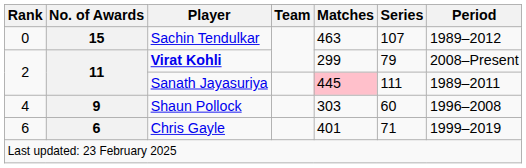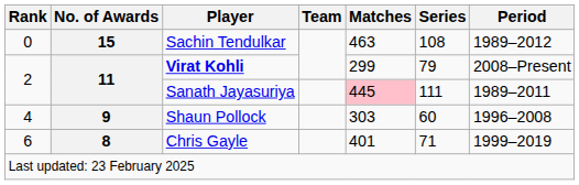 <table class="wikitable plainrowheaders sortable">
 <tr>
 <th>Rank</th>
 <th>No. of Awards</th>
 <th>Player</th>
 <th>Team</th>
 <th>Matches</th>
 <th>Series</th>
 <th>Period</th>
 </tr>
 <tr>
 <td align=center>0</td>
 <th>15</th>
 <td><a href='#'>Sachin Tendulkar</a></td>
 <td rowspan=2></td>
 <td>463</td>
-<td>107</td>
+<td>108</td>
 <td>1989–2012</td>
 </tr>
 <tr>
 <td align=center rowspan=2>2</td>
 <th rowspan=2>11</th>
 <td><strong><a href='#'>Virat Kohli</a></strong></td>
 <td>299</td>
 <td>79</td>
 <td>2008–Present</td>
 </tr>
 <tr>
 <td><a href='#'>Sanath Jayasuriya</a></td>
 <td></td>
 <td style="background: pink;">445</td>
 <td>111</td>
 <td>1989–2011</td>
 </tr>
 <tr>
 <td align=center>4</td>
 <th>9</th>
 <td><a href='#'>Shaun Pollock</a></td>
 <td></td>
 <td>303</td>
 <td>60</td>
 <td>1996–2008</td>
 </tr>
 <tr>
 <td align=center>6</td>
-<th>6</th>
+<th>8</th>
 <td><a href='#'>Chris Gayle</a></td>
 <td></td>
 <td>401</td>
 <td>71</td>
 <td>1999–2019</td>
 </tr>
 <tr class="sortbottom">
 <td colspan="7"><small>Last updated: 23 February 2025</small></td>
 </tr>
 </table>
